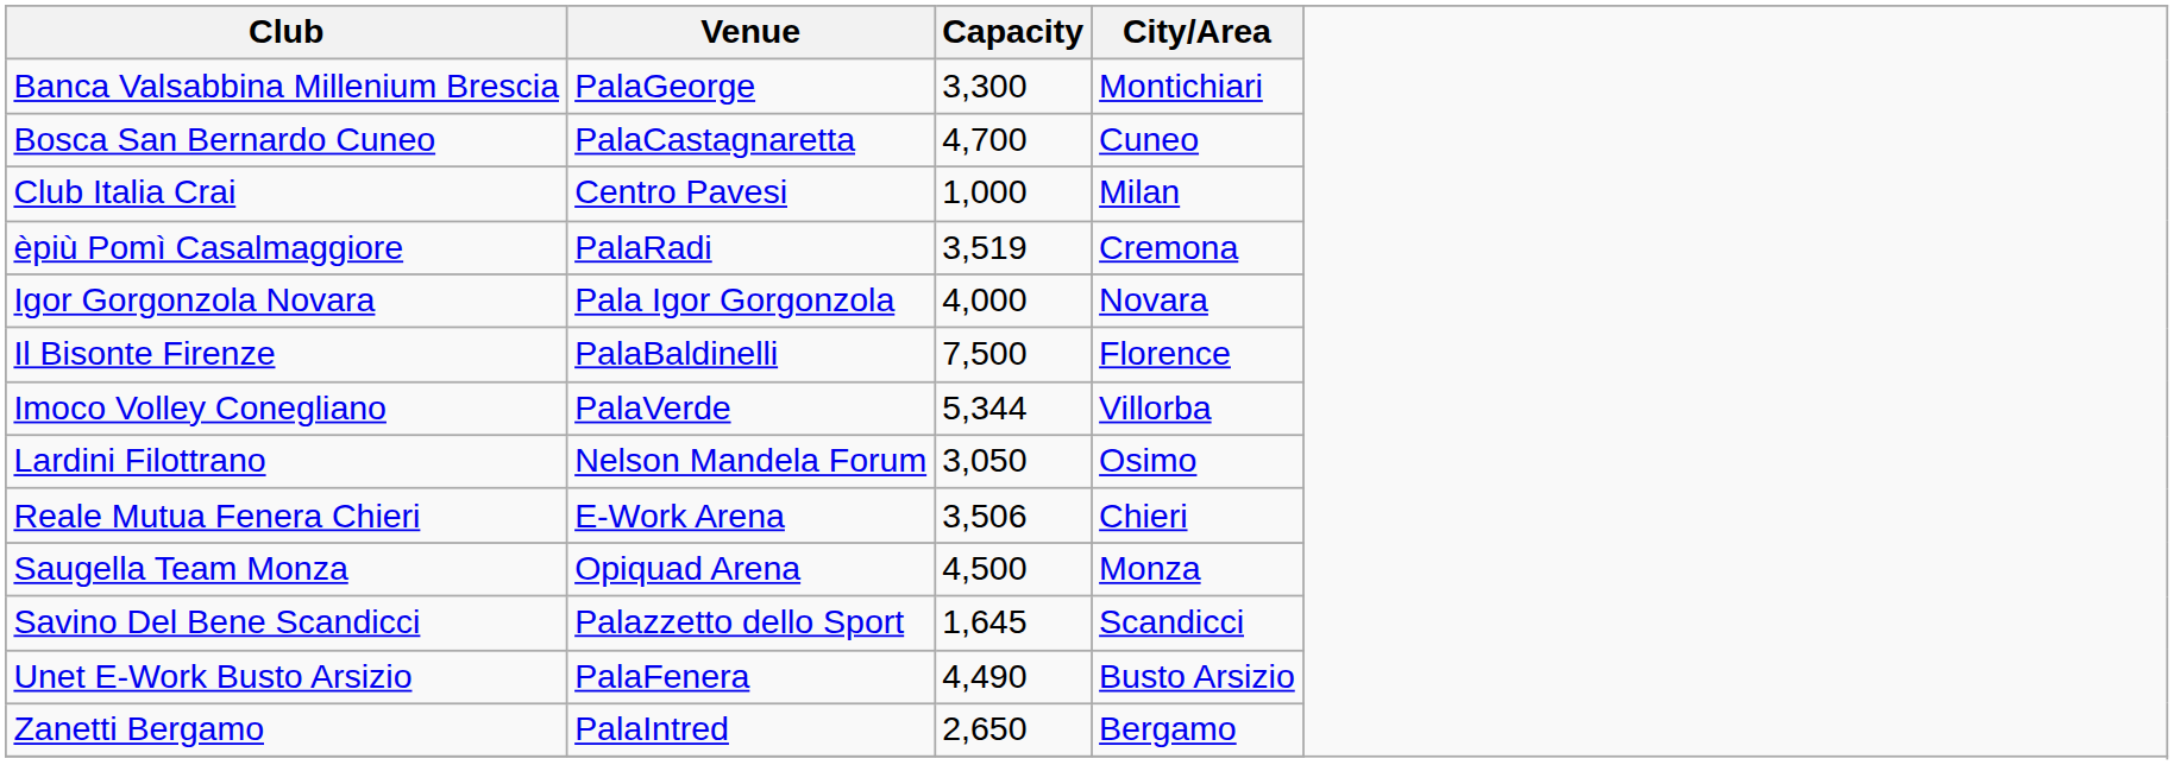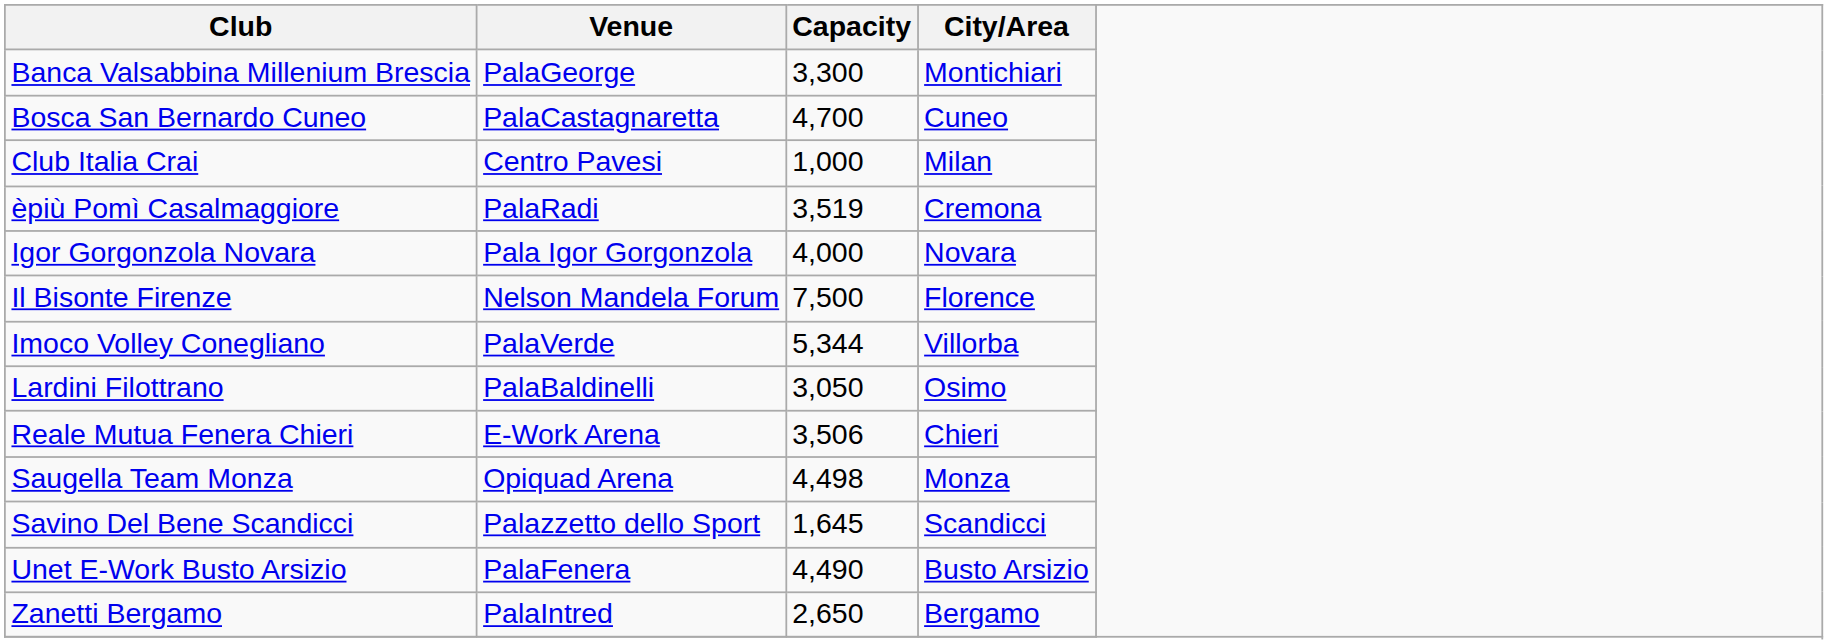 <table class="wikitable sortable">
 <tr>
 <th>Club</th>
 <th>Venue</th>
 <th>Capacity</th>
 <th>City/Area</th>
 <td width=40% rowspan=15></td>
 </tr>
 <tr>
 <td><a href='#'>Banca Valsabbina Millenium Brescia</a></td>
 <td><a href='#'>PalaGeorge</a></td>
 <td>3,300</td>
 <td><a href='#'>Montichiari</a></td>
 </tr>
 <tr>
 <td><a href='#'>Bosca San Bernardo Cuneo</a></td>
 <td><a href='#'>PalaCastagnaretta</a></td>
 <td>4,700</td>
 <td><a href='#'>Cuneo</a></td>
 </tr>
 <tr>
 <td><a href='#'>Club Italia Crai</a></td>
 <td><a href='#'>Centro Pavesi</a></td>
 <td>1,000</td>
 <td><a href='#'>Milan</a></td>
 </tr>
 <tr>
 <td><a href='#'>èpiù Pomì Casalmaggiore</a></td>
 <td><a href='#'>PalaRadi</a></td>
 <td>3,519</td>
 <td><a href='#'>Cremona</a></td>
 </tr>
 <tr>
 <td><a href='#'>Igor Gorgonzola Novara</a></td>
 <td><a href='#'>Pala Igor Gorgonzola</a></td>
 <td>4,000</td>
 <td><a href='#'>Novara</a></td>
 </tr>
 <tr>
 <td><a href='#'>Il Bisonte Firenze</a></td>
-<td><a href='#'>PalaBaldinelli</a></td>
+<td><a href='#'>Nelson Mandela Forum</a></td>
 <td>7,500</td>
 <td><a href='#'>Florence</a></td>
 </tr>
 <tr>
 <td><a href='#'>Imoco Volley Conegliano</a></td>
 <td><a href='#'>PalaVerde</a></td>
 <td>5,344</td>
 <td><a href='#'>Villorba</a></td>
 </tr>
 <tr>
 <td><a href='#'>Lardini Filottrano</a></td>
-<td><a href='#'>Nelson Mandela Forum</a></td>
+<td><a href='#'>PalaBaldinelli</a></td>
 <td>3,050</td>
 <td><a href='#'>Osimo</a></td>
 </tr>
 <tr>
 <td><a href='#'>Reale Mutua Fenera Chieri</a></td>
 <td><a href='#'>E-Work Arena</a></td>
 <td>3,506</td>
 <td><a href='#'>Chieri</a></td>
 </tr>
 <tr>
 <td><a href='#'>Saugella Team Monza</a></td>
 <td><a href='#'>Opiquad Arena</a></td>
-<td>4,500</td>
+<td>4,498</td>
 <td><a href='#'>Monza</a></td>
 </tr>
 <tr>
 <td><a href='#'>Savino Del Bene Scandicci</a></td>
 <td><a href='#'>Palazzetto dello Sport</a></td>
 <td>1,645</td>
 <td><a href='#'>Scandicci</a></td>
 </tr>
 <tr>
 <td><a href='#'>Unet E-Work Busto Arsizio</a></td>
 <td><a href='#'>PalaFenera</a></td>
 <td>4,490</td>
 <td><a href='#'>Busto Arsizio</a></td>
 </tr>
 <tr>
 <td><a href='#'>Zanetti Bergamo</a></td>
 <td><a href='#'>PalaIntred</a></td>
 <td>2,650</td>
 <td><a href='#'>Bergamo</a></td>
 </tr>
 <tr>
 </tr>
 </table>
